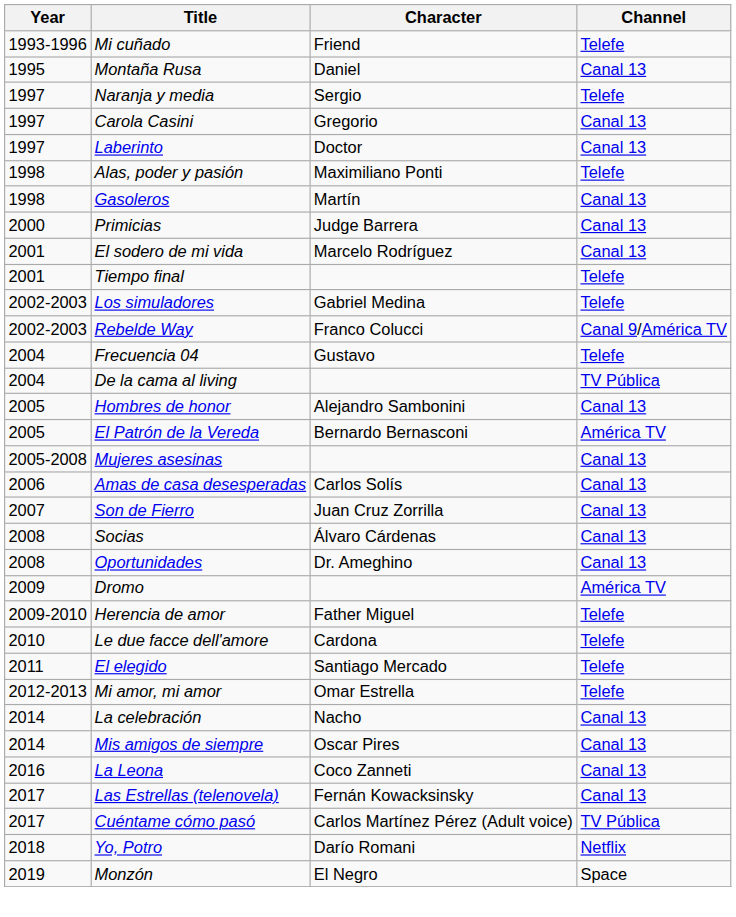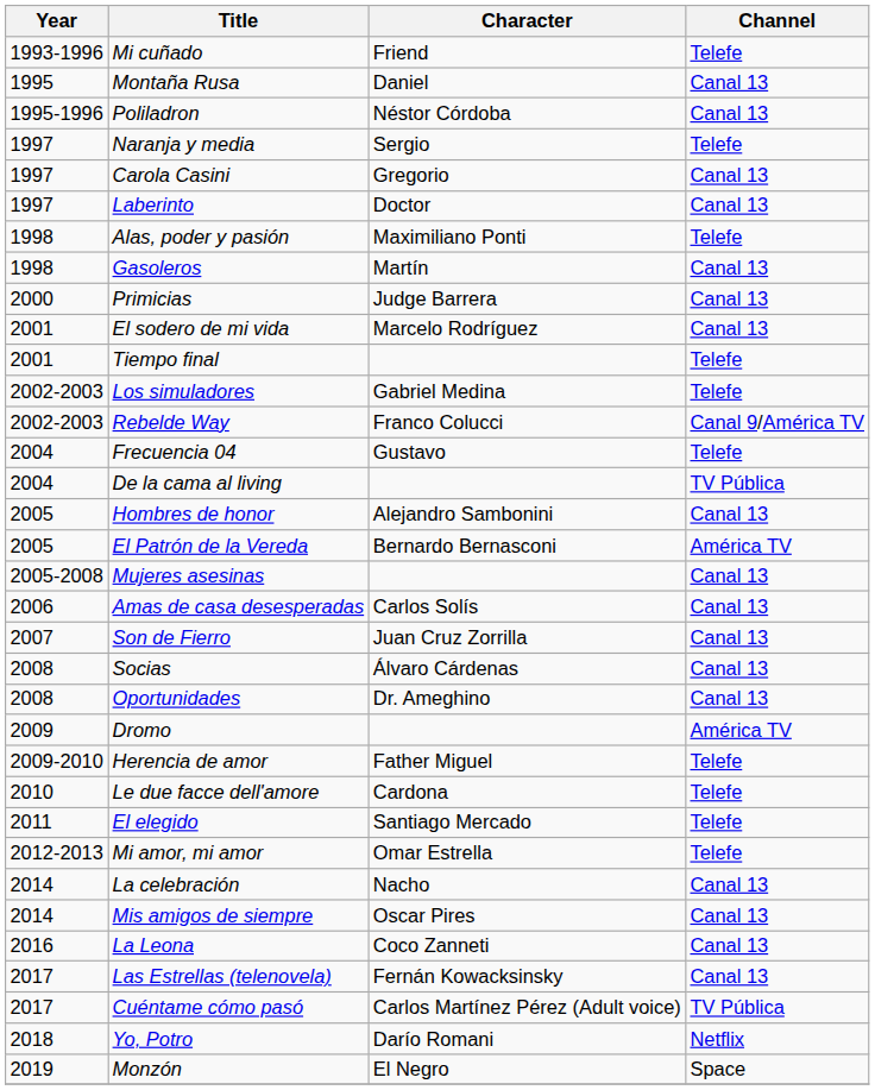 <table class="wikitable" style="font-size: 90%;">
 <tr>
 <th>Year</th>
 <th>Title</th>
 <th>Character</th>
 <th>Channel</th>
 </tr>
 <tr>
 <td>1993-1996</td>
 <td><em>Mi cuñado</em></td>
 <td>Friend</td>
 <td><a href='#'>Telefe</a></td>
 </tr>
 <tr>
 <td>1995</td>
 <td><em>Montaña Rusa</em></td>
 <td>Daniel</td>
+<td><a href='#'>Canal 13</a></td>
+</tr>
+<tr>
+<td>1995-1996</td>
+<td><em>Poliladron</em></td>
+<td>Néstor Córdoba</td>
 <td><a href='#'>Canal 13</a></td>
 </tr>
 <tr>
 <td>1997</td>
 <td><em>Naranja y media</em></td>
 <td>Sergio</td>
 <td><a href='#'>Telefe</a></td>
 </tr>
 <tr>
 <td>1997</td>
 <td><em>Carola Casini</em></td>
 <td>Gregorio</td>
 <td><a href='#'>Canal 13</a></td>
 </tr>
 <tr>
 <td>1997</td>
 <td><em><a href='#'>Laberinto</a></em></td>
 <td>Doctor</td>
 <td><a href='#'>Canal 13</a></td>
 </tr>
 <tr>
 <td>1998</td>
 <td><em>Alas, poder y pasión</em></td>
 <td>Maximiliano Ponti</td>
 <td><a href='#'>Telefe</a></td>
 </tr>
 <tr>
 <td>1998</td>
 <td><em><a href='#'>Gasoleros</a></em></td>
 <td>Martín</td>
 <td><a href='#'>Canal 13</a></td>
 </tr>
 <tr>
 <td>2000</td>
 <td><em>Primicias</em></td>
 <td>Judge Barrera</td>
 <td><a href='#'>Canal 13</a></td>
 </tr>
 <tr>
 <td>2001</td>
 <td><em>El sodero de mi vida</em></td>
 <td>Marcelo Rodríguez</td>
 <td><a href='#'>Canal 13</a></td>
 </tr>
 <tr>
 <td>2001</td>
 <td><em>Tiempo final</em></td>
 <td></td>
 <td><a href='#'>Telefe</a></td>
 </tr>
 <tr>
 <td>2002-2003</td>
 <td><em><a href='#'>Los simuladores</a></em></td>
 <td>Gabriel Medina</td>
 <td><a href='#'>Telefe</a></td>
 </tr>
 <tr>
 <td>2002-2003</td>
 <td><em><a href='#'>Rebelde Way</a></em></td>
 <td>Franco Colucci</td>
 <td><a href='#'>Canal 9</a>/<a href='#'>América TV</a></td>
 </tr>
 <tr>
 <td>2004</td>
 <td><em>Frecuencia 04</em></td>
 <td>Gustavo</td>
 <td><a href='#'>Telefe</a></td>
 </tr>
 <tr>
 <td>2004</td>
 <td><em>De la cama al living</em></td>
 <td></td>
 <td><a href='#'>TV Pública</a></td>
 </tr>
 <tr>
 <td>2005</td>
 <td><em><a href='#'>Hombres de honor</a></em></td>
 <td>Alejandro Sambonini</td>
 <td><a href='#'>Canal 13</a></td>
 </tr>
 <tr>
 <td>2005</td>
 <td><em><a href='#'>El Patrón de la Vereda</a></em></td>
 <td>Bernardo Bernasconi</td>
 <td><a href='#'>América TV</a></td>
 </tr>
 <tr>
 <td>2005-2008</td>
 <td><em><a href='#'>Mujeres asesinas</a></em></td>
 <td></td>
 <td><a href='#'>Canal 13</a></td>
 </tr>
 <tr>
 <td>2006</td>
 <td><em><a href='#'>Amas de casa desesperadas</a></em></td>
 <td>Carlos Solís</td>
 <td><a href='#'>Canal 13</a></td>
 </tr>
 <tr>
 <td>2007</td>
 <td><em><a href='#'>Son de Fierro</a></em></td>
 <td>Juan Cruz Zorrilla</td>
 <td><a href='#'>Canal 13</a></td>
 </tr>
 <tr>
 <td>2008</td>
 <td><em>Socias</em></td>
 <td>Álvaro Cárdenas</td>
 <td><a href='#'>Canal 13</a></td>
 </tr>
 <tr>
 <td>2008</td>
 <td><em><a href='#'>Oportunidades</a></em></td>
 <td>Dr. Ameghino</td>
 <td><a href='#'>Canal 13</a></td>
 </tr>
 <tr>
 <td>2009</td>
 <td><em>Dromo</em></td>
 <td></td>
 <td><a href='#'>América TV</a></td>
 </tr>
 <tr>
 <td>2009-2010</td>
 <td><em>Herencia de amor</em></td>
 <td>Father Miguel</td>
 <td><a href='#'>Telefe</a></td>
 </tr>
 <tr>
 <td>2010</td>
 <td><em>Le due facce dell'amore</em></td>
 <td>Cardona</td>
 <td><a href='#'>Telefe</a></td>
 </tr>
 <tr>
 <td>2011</td>
 <td><em><a href='#'>El elegido</a></em></td>
 <td>Santiago Mercado</td>
 <td><a href='#'>Telefe</a></td>
 </tr>
 <tr>
 <td>2012-2013</td>
 <td><em>Mi amor, mi amor</em></td>
 <td>Omar Estrella</td>
 <td><a href='#'>Telefe</a></td>
 </tr>
 <tr>
 <td>2014</td>
 <td><em>La celebración</em></td>
 <td>Nacho</td>
 <td><a href='#'>Canal 13</a></td>
 </tr>
 <tr>
 <td>2014</td>
 <td><em><a href='#'>Mis amigos de siempre</a></em></td>
 <td>Oscar Pires</td>
 <td><a href='#'>Canal 13</a></td>
 </tr>
 <tr>
 <td>2016</td>
 <td><em><a href='#'>La Leona</a></em></td>
 <td>Coco Zanneti</td>
 <td><a href='#'>Canal 13</a></td>
 </tr>
 <tr>
 <td>2017</td>
 <td><em><a href='#'>Las Estrellas (telenovela)</a></em></td>
 <td>Fernán Kowacksinsky</td>
 <td><a href='#'>Canal 13</a></td>
 </tr>
 <tr>
 <td>2017</td>
 <td><a href='#'><em>Cuéntame cómo pasó</em></a></td>
 <td>Carlos Martínez Pérez (Adult voice)</td>
 <td><a href='#'>TV Pública</a></td>
 </tr>
 <tr>
 <td>2018</td>
 <td><em><a href='#'>Yo, Potro</a></em></td>
 <td>Darío Romani</td>
 <td><a href='#'>Netflix</a></td>
 </tr>
 <tr>
 <td>2019</td>
 <td><em>Monzón</em></td>
 <td>El Negro</td>
 <td>Space</td>
 </tr>
 <tr>
 </tr>
 </table>
